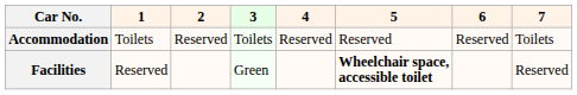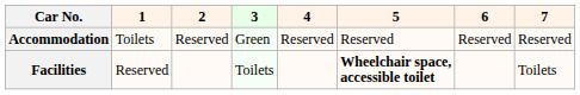 <table class="wikitable">
 <tr>
 <th>Car No.</th>
 <th style="background: #FFF2E6">1</th>
 <th style="background: #FFF2E6">2</th>
 <th style="background:#E6FFE6">3</th>
 <th style="background: #FFF2E6">4</th>
 <th style="background: #FFF2E6">5</th>
 <th style="background: #FFF2E6">6</th>
 <th style="background: #FFF2E6">7</th>
 </tr>
 <tr>
 <th>Accommodation</th>
 <td style="background: #FFFAF5">Toilets</td>
 <td style="background: #FFFAF5">Reserved</td>
-<td style="background: #F5FFF5">Toilets</td>
+<td style="background: #F5FFF5">Green</td>
 <td style="background: #FFFAF5">Reserved</td>
 <td style="background: #FFFAF5">Reserved</td>
 <td style="background: #FFFAF5">Reserved</td>
-<td style="background: #FFFAF5">Toilets</td>
+<td style="background: #FFFAF5">Reserved</td>
 </tr>
 <tr>
 <th>Facilities</th>
 <td style="background: #FFFAF5">Reserved</td>
 <td style="background: #FFFAF5"> </td>
-<td style="background: #F5FFF5">Green</td>
+<td style="background: #F5FFF5">Toilets</td>
 <td style="background: #FFFAF5"> </td>
 <td style="background: #FFFAF5"><strong>Wheelchair space,<br>accessible toilet</strong></td>
 <td style="background: #FFFAF5"> </td>
-<td style="background: #FFFAF5">Reserved</td>
+<td style="background: #FFFAF5">Toilets</td>
 </tr>
 </table>
